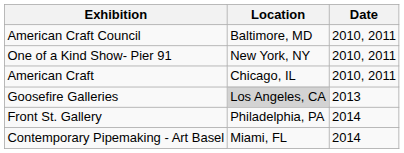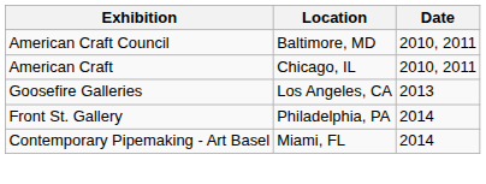 <table class="wikitable">
 <tr>
 <th>Exhibition</th>
 <th>Location</th>
 <th>Date</th>
 </tr>
 <tr>
 <td>American Craft Council</td>
 <td>Baltimore, MD</td>
 <td>2010, 2011</td>
 </tr>
 <tr>
-<td>One of a Kind Show- Pier 91</td>
-<td>New York, NY</td>
-<td>2010, 2011</td>
-</tr>
-<tr>
 <td>American Craft</td>
 <td>Chicago, IL</td>
 <td>2010, 2011</td>
 </tr>
 <tr>
 <td>Goosefire Galleries</td>
-<td style="background: lightgrey;">Los Angeles, CA</td>
+<td>Los Angeles, CA</td>
 <td>2013</td>
 </tr>
 <tr>
 <td>Front St. Gallery</td>
 <td>Philadelphia, PA</td>
 <td>2014</td>
 </tr>
 <tr>
 <td>Contemporary Pipemaking - Art Basel</td>
 <td>Miami, FL</td>
 <td>2014</td>
 </tr>
 </table>
